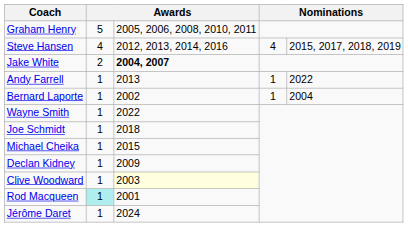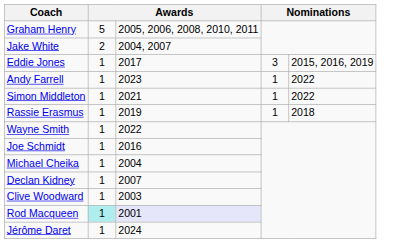 <table class="wikitable">
 <tr>
 <th scope=col>Coach</th>
 <th colspan=2>Awards</th>
 <th colspan=2>Nominations</th>
 </tr>
 <tr>
 <td> <a href='#'>Graham Henry</a></td>
 <td align=center width="35">5</td>
 <td>2005, 2006, 2008, 2010, 2011</td>
 </tr>
 <tr>
-<td> <a href='#'>Steve Hansen</a></td>
-<td align=center width="35">4</td>
-<td>2012, 2013, 2014, 2016</td>
-<td align=center width="35">4</td>
-<td>2015, 2017, 2018, 2019</td>
+<td> <a href='#'>Jake White</a></td>
+<td align=center width="35">2</td>
+<td>2004, 2007</td>
 </tr>
 <tr>
-<td> <a href='#'>Jake White</a></td>
-<td align=center width="35">2</td>
-<td><strong>2004, 2007</strong></td>
+<td> <a href='#'>Eddie Jones</a></td>
+<td align=center width="35">1</td>
+<td>2017</td>
+<td align=center width="35">3</td>
+<td>2015, 2016, 2019</td>
 </tr>
 <tr>
 <td> <a href='#'>Andy Farrell</a></td>
 <td align=center width="35">1</td>
-<td>2013</td>
+<td>2023</td>
 <td align=center width="35">1</td>
 <td>2022</td>
 </tr>
 <tr>
-<td> <a href='#'>Bernard Laporte</a></td>
+<td> <a href='#'>Simon Middleton</a></td>
 <td align=center width="35">1</td>
-<td>2002</td>
+<td>2021</td>
 <td align=center width="35">1</td>
-<td>2004</td>
+<td>2022</td>
+</tr>
+<tr>
+<td> <a href='#'>Rassie Erasmus</a></td>
+<td align=center width="35">1</td>
+<td>2019</td>
+<td align=center width="35">1</td>
+<td>2018</td>
 </tr>
 <tr>
 <td> <a href='#'>Wayne Smith</a></td>
 <td align=center width="35">1</td>
 <td>2022</td>
 </tr>
 <tr>
 <td> <a href='#'>Joe Schmidt</a></td>
 <td align=center width="35">1</td>
-<td>2018</td>
+<td>2016</td>
 </tr>
 <tr>
 <td> <a href='#'>Michael Cheika</a></td>
 <td align=center width="35">1</td>
-<td>2015</td>
+<td>2004</td>
 </tr>
 <tr>
 <td> <a href='#'>Declan Kidney</a></td>
 <td align=center width="35">1</td>
-<td>2009</td>
+<td>2007</td>
 </tr>
 <tr>
 <td> <a href='#'>Clive Woodward</a></td>
 <td align=center width="35">1</td>
-<td style="background: lightyellow;">2003</td>
+<td>2003</td>
 </tr>
 <tr>
 <td> <a href='#'>Rod Macqueen</a></td>
 <td align=center width="35" style="background: paleturquoise;">1</td>
-<td>2001</td>
+<td style="background: lavender;">2001</td>
 </tr>
 <tr>
 <td> <a href='#'>Jérôme Daret</a></td>
 <td align=center width="35">1</td>
 <td>2024</td>
 </tr>
 </table>
